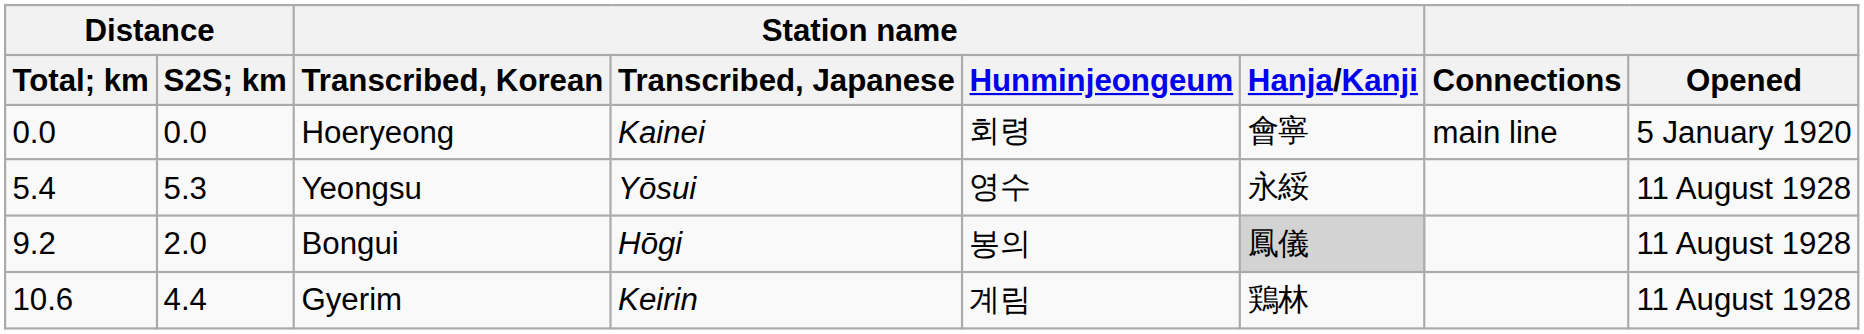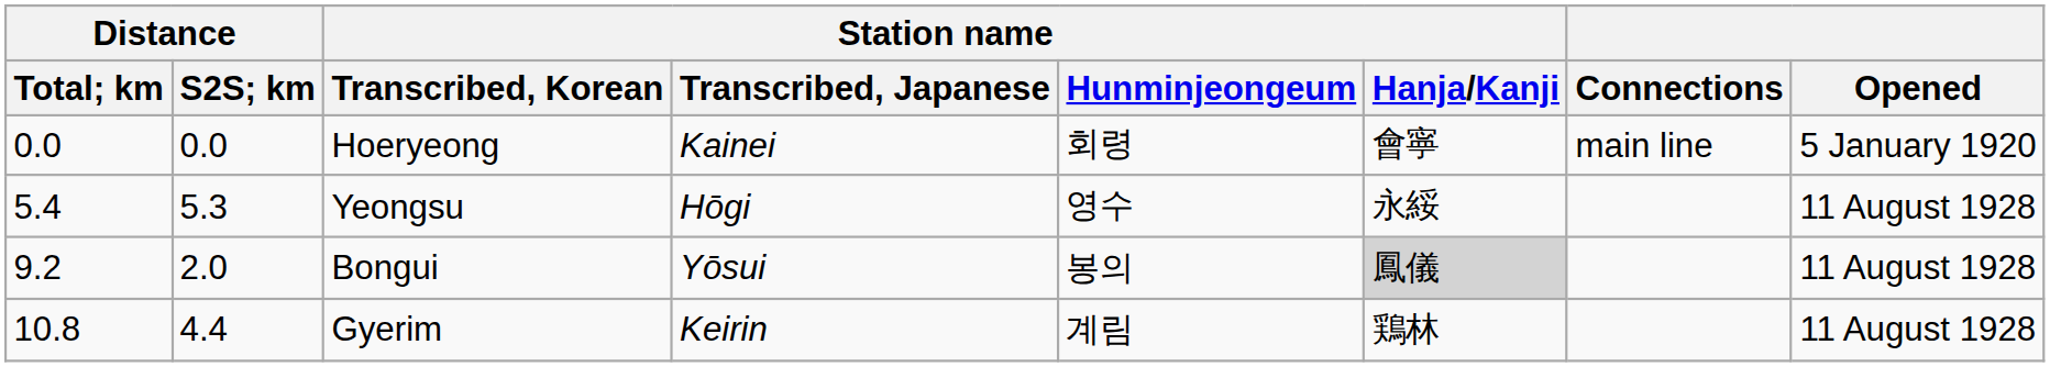 <table class="wikitable" style="font-size:90%;">
 <tr>
 <th colspan="2">Distance</th>
 <th colspan="4">Station name</th>
 <th colspan="3"></th>
 </tr>
 <tr>
 <th>Total; km</th>
 <th>S2S; km</th>
 <th>Transcribed, Korean</th>
 <th>Transcribed, Japanese</th>
 <th><a href='#'>Hunminjeongeum</a></th>
 <th><a href='#'>Hanja</a>/<a href='#'>Kanji</a></th>
 <th>Connections</th>
 <th>Opened</th>
 </tr>
 <tr>
 <td>0.0</td>
 <td>0.0</td>
 <td>Hoeryeong</td>
 <td><em>Kainei</em></td>
 <td>회령</td>
 <td>會寧</td>
 <td>main line</td>
 <td>5 January 1920</td>
 </tr>
 <tr>
 <td>5.4</td>
 <td>5.3</td>
 <td>Yeongsu</td>
-<td><em>Yōsui</em></td>
+<td><em>Hōgi</em></td>
 <td>영수</td>
 <td>永綏</td>
 <td></td>
 <td>11 August 1928</td>
 </tr>
 <tr>
 <td>9.2</td>
 <td>2.0</td>
 <td>Bongui</td>
-<td><em>Hōgi</em></td>
+<td><em>Yōsui</em></td>
 <td>봉의</td>
 <td style="background: lightgrey;">鳳儀</td>
 <td></td>
 <td>11 August 1928</td>
 </tr>
 <tr>
-<td>10.6</td>
+<td>10.8</td>
 <td>4.4</td>
 <td>Gyerim</td>
 <td><em>Keirin</em></td>
 <td>계림</td>
 <td>鶏林</td>
 <td></td>
 <td>11 August 1928</td>
 </tr>
 </table>
